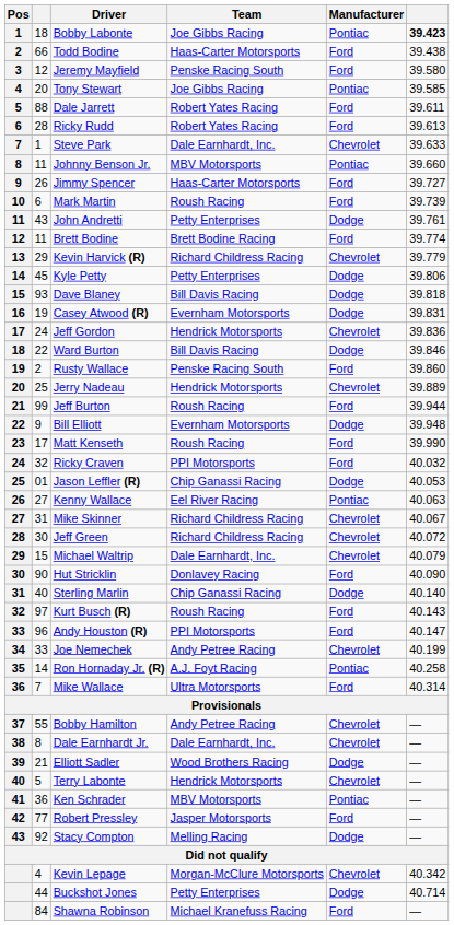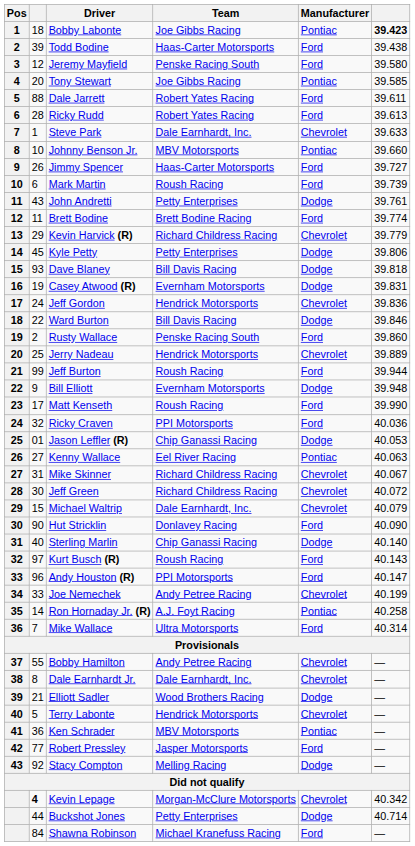 <table class="wikitable" style="font-size:95%">
 <tr>
 <th>Pos</th>
 <th></th>
 <th>Driver</th>
 <th>Team</th>
 <th>Manufacturer</th>
 <th></th>
 </tr>
 <tr>
 <th>1</th>
 <td>18</td>
 <td><a href='#'>Bobby Labonte</a></td>
 <td><a href='#'>Joe Gibbs Racing</a></td>
 <td><a href='#'>Pontiac</a></td>
 <td><strong>39.423</strong></td>
 </tr>
 <tr>
 <th>2</th>
-<td>66</td>
+<td>39</td>
 <td><a href='#'>Todd Bodine</a></td>
 <td><a href='#'>Haas-Carter Motorsports</a></td>
 <td><a href='#'>Ford</a></td>
 <td>39.438</td>
 </tr>
 <tr>
 <th>3</th>
 <td>12</td>
 <td><a href='#'>Jeremy Mayfield</a></td>
 <td><a href='#'>Penske Racing South</a></td>
 <td><a href='#'>Ford</a></td>
 <td>39.580</td>
 </tr>
 <tr>
 <th>4</th>
 <td>20</td>
 <td><a href='#'>Tony Stewart</a></td>
 <td><a href='#'>Joe Gibbs Racing</a></td>
 <td><a href='#'>Pontiac</a></td>
 <td>39.585</td>
 </tr>
 <tr>
 <th>5</th>
 <td>88</td>
 <td><a href='#'>Dale Jarrett</a></td>
 <td><a href='#'>Robert Yates Racing</a></td>
 <td><a href='#'>Ford</a></td>
 <td>39.611</td>
 </tr>
 <tr>
 <th>6</th>
 <td>28</td>
 <td><a href='#'>Ricky Rudd</a></td>
 <td><a href='#'>Robert Yates Racing</a></td>
 <td><a href='#'>Ford</a></td>
 <td>39.613</td>
 </tr>
 <tr>
 <th>7</th>
 <td>1</td>
 <td><a href='#'>Steve Park</a></td>
 <td><a href='#'>Dale Earnhardt, Inc.</a></td>
 <td><a href='#'>Chevrolet</a></td>
 <td>39.633</td>
 </tr>
 <tr>
 <th>8</th>
-<td>11</td>
+<td>10</td>
 <td><a href='#'>Johnny Benson Jr.</a></td>
 <td><a href='#'>MBV Motorsports</a></td>
 <td><a href='#'>Pontiac</a></td>
 <td>39.660</td>
 </tr>
 <tr>
 <th>9</th>
 <td>26</td>
 <td><a href='#'>Jimmy Spencer</a></td>
 <td><a href='#'>Haas-Carter Motorsports</a></td>
 <td><a href='#'>Ford</a></td>
 <td>39.727</td>
 </tr>
 <tr>
 <th>10</th>
 <td>6</td>
 <td><a href='#'>Mark Martin</a></td>
 <td><a href='#'>Roush Racing</a></td>
 <td><a href='#'>Ford</a></td>
 <td>39.739</td>
 </tr>
 <tr>
 <th>11</th>
 <td>43</td>
 <td><a href='#'>John Andretti</a></td>
 <td><a href='#'>Petty Enterprises</a></td>
 <td><a href='#'>Dodge</a></td>
 <td>39.761</td>
 </tr>
 <tr>
 <th>12</th>
 <td>11</td>
 <td><a href='#'>Brett Bodine</a></td>
 <td><a href='#'>Brett Bodine Racing</a></td>
 <td><a href='#'>Ford</a></td>
 <td>39.774</td>
 </tr>
 <tr>
 <th>13</th>
 <td>29</td>
 <td><a href='#'>Kevin Harvick</a> <strong>(R)</strong></td>
 <td><a href='#'>Richard Childress Racing</a></td>
 <td><a href='#'>Chevrolet</a></td>
 <td>39.779</td>
 </tr>
 <tr>
 <th>14</th>
 <td>45</td>
 <td><a href='#'>Kyle Petty</a></td>
 <td><a href='#'>Petty Enterprises</a></td>
 <td><a href='#'>Dodge</a></td>
 <td>39.806</td>
 </tr>
 <tr>
 <th>15</th>
 <td>93</td>
 <td><a href='#'>Dave Blaney</a></td>
 <td><a href='#'>Bill Davis Racing</a></td>
 <td><a href='#'>Dodge</a></td>
 <td>39.818</td>
 </tr>
 <tr>
 <th>16</th>
 <td>19</td>
 <td><a href='#'>Casey Atwood</a> <strong>(R)</strong></td>
 <td><a href='#'>Evernham Motorsports</a></td>
 <td><a href='#'>Dodge</a></td>
 <td>39.831</td>
 </tr>
 <tr>
 <th>17</th>
 <td>24</td>
 <td><a href='#'>Jeff Gordon</a></td>
 <td><a href='#'>Hendrick Motorsports</a></td>
 <td><a href='#'>Chevrolet</a></td>
 <td>39.836</td>
 </tr>
 <tr>
 <th>18</th>
 <td>22</td>
 <td><a href='#'>Ward Burton</a></td>
 <td><a href='#'>Bill Davis Racing</a></td>
 <td><a href='#'>Dodge</a></td>
 <td>39.846</td>
 </tr>
 <tr>
 <th>19</th>
 <td>2</td>
 <td><a href='#'>Rusty Wallace</a></td>
 <td><a href='#'>Penske Racing South</a></td>
 <td><a href='#'>Ford</a></td>
 <td>39.860</td>
 </tr>
 <tr>
 <th>20</th>
 <td>25</td>
 <td><a href='#'>Jerry Nadeau</a></td>
 <td><a href='#'>Hendrick Motorsports</a></td>
 <td><a href='#'>Chevrolet</a></td>
 <td>39.889</td>
 </tr>
 <tr>
 <th>21</th>
 <td>99</td>
 <td><a href='#'>Jeff Burton</a></td>
 <td><a href='#'>Roush Racing</a></td>
 <td><a href='#'>Ford</a></td>
 <td>39.944</td>
 </tr>
 <tr>
 <th>22</th>
 <td>9</td>
 <td><a href='#'>Bill Elliott</a></td>
 <td><a href='#'>Evernham Motorsports</a></td>
 <td><a href='#'>Dodge</a></td>
 <td>39.948</td>
 </tr>
 <tr>
 <th>23</th>
 <td>17</td>
 <td><a href='#'>Matt Kenseth</a></td>
 <td><a href='#'>Roush Racing</a></td>
 <td><a href='#'>Ford</a></td>
 <td>39.990</td>
 </tr>
 <tr>
 <th>24</th>
 <td>32</td>
 <td><a href='#'>Ricky Craven</a></td>
 <td><a href='#'>PPI Motorsports</a></td>
 <td><a href='#'>Ford</a></td>
-<td>40.032</td>
+<td>40.036</td>
 </tr>
 <tr>
 <th>25</th>
 <td>01</td>
 <td><a href='#'>Jason Leffler</a> <strong>(R)</strong></td>
 <td><a href='#'>Chip Ganassi Racing</a></td>
 <td><a href='#'>Dodge</a></td>
 <td>40.053</td>
 </tr>
 <tr>
 <th>26</th>
 <td>27</td>
 <td><a href='#'>Kenny Wallace</a></td>
 <td><a href='#'>Eel River Racing</a></td>
 <td><a href='#'>Pontiac</a></td>
 <td>40.063</td>
 </tr>
 <tr>
 <th>27</th>
 <td>31</td>
 <td><a href='#'>Mike Skinner</a></td>
 <td><a href='#'>Richard Childress Racing</a></td>
 <td><a href='#'>Chevrolet</a></td>
 <td>40.067</td>
 </tr>
 <tr>
 <th>28</th>
 <td>30</td>
 <td><a href='#'>Jeff Green</a></td>
 <td><a href='#'>Richard Childress Racing</a></td>
 <td><a href='#'>Chevrolet</a></td>
 <td>40.072</td>
 </tr>
 <tr>
 <th>29</th>
 <td>15</td>
 <td><a href='#'>Michael Waltrip</a></td>
 <td><a href='#'>Dale Earnhardt, Inc.</a></td>
 <td><a href='#'>Chevrolet</a></td>
 <td>40.079</td>
 </tr>
 <tr>
 <th>30</th>
 <td>90</td>
 <td><a href='#'>Hut Stricklin</a></td>
 <td><a href='#'>Donlavey Racing</a></td>
 <td><a href='#'>Ford</a></td>
 <td>40.090</td>
 </tr>
 <tr>
 <th>31</th>
 <td>40</td>
 <td><a href='#'>Sterling Marlin</a></td>
 <td><a href='#'>Chip Ganassi Racing</a></td>
 <td><a href='#'>Dodge</a></td>
 <td>40.140</td>
 </tr>
 <tr>
 <th>32</th>
 <td>97</td>
 <td><a href='#'>Kurt Busch</a> <strong>(R)</strong></td>
 <td><a href='#'>Roush Racing</a></td>
 <td><a href='#'>Ford</a></td>
 <td>40.143</td>
 </tr>
 <tr>
 <th>33</th>
 <td>96</td>
 <td><a href='#'>Andy Houston</a> <strong>(R)</strong></td>
 <td><a href='#'>PPI Motorsports</a></td>
 <td><a href='#'>Ford</a></td>
 <td>40.147</td>
 </tr>
 <tr>
 <th>34</th>
 <td>33</td>
 <td><a href='#'>Joe Nemechek</a></td>
 <td><a href='#'>Andy Petree Racing</a></td>
 <td><a href='#'>Chevrolet</a></td>
 <td>40.199</td>
 </tr>
 <tr>
 <th>35</th>
 <td>14</td>
 <td><a href='#'>Ron Hornaday Jr.</a> <strong>(R)</strong></td>
 <td><a href='#'>A.J. Foyt Racing</a></td>
 <td><a href='#'>Pontiac</a></td>
 <td>40.258</td>
 </tr>
 <tr>
 <th>36</th>
 <td>7</td>
 <td><a href='#'>Mike Wallace</a></td>
 <td><a href='#'>Ultra Motorsports</a></td>
 <td><a href='#'>Ford</a></td>
 <td>40.314</td>
 </tr>
 <tr>
 <th colspan="6">Provisionals</th>
 </tr>
 <tr>
 <th>37</th>
 <td>55</td>
 <td><a href='#'>Bobby Hamilton</a></td>
 <td><a href='#'>Andy Petree Racing</a></td>
 <td><a href='#'>Chevrolet</a></td>
 <td>—</td>
 </tr>
 <tr>
 <th>38</th>
 <td>8</td>
 <td><a href='#'>Dale Earnhardt Jr.</a></td>
 <td><a href='#'>Dale Earnhardt, Inc.</a></td>
 <td><a href='#'>Chevrolet</a></td>
 <td>—</td>
 </tr>
 <tr>
 <th>39</th>
 <td>21</td>
 <td><a href='#'>Elliott Sadler</a></td>
 <td><a href='#'>Wood Brothers Racing</a></td>
 <td><a href='#'>Dodge</a></td>
 <td>—</td>
 </tr>
 <tr>
 <th>40</th>
 <td>5</td>
 <td><a href='#'>Terry Labonte</a></td>
 <td><a href='#'>Hendrick Motorsports</a></td>
 <td><a href='#'>Chevrolet</a></td>
 <td>—</td>
 </tr>
 <tr>
 <th>41</th>
 <td>36</td>
 <td><a href='#'>Ken Schrader</a></td>
 <td><a href='#'>MBV Motorsports</a></td>
 <td><a href='#'>Pontiac</a></td>
 <td>—</td>
 </tr>
 <tr>
 <th>42</th>
 <td>77</td>
 <td><a href='#'>Robert Pressley</a></td>
 <td><a href='#'>Jasper Motorsports</a></td>
 <td><a href='#'>Ford</a></td>
 <td>—</td>
 </tr>
 <tr>
 <th>43</th>
 <td>92</td>
 <td><a href='#'>Stacy Compton</a></td>
 <td><a href='#'>Melling Racing</a></td>
 <td><a href='#'>Dodge</a></td>
 <td>—</td>
 </tr>
 <tr>
 <th colspan="6">Did not qualify</th>
 </tr>
 <tr>
 <th></th>
-<td>4</td>
+<td><strong>4</strong></td>
 <td><a href='#'>Kevin Lepage</a></td>
 <td><a href='#'>Morgan-McClure Motorsports</a></td>
 <td><a href='#'>Chevrolet</a></td>
 <td>40.342</td>
 </tr>
 <tr>
 <th></th>
 <td>44</td>
 <td><a href='#'>Buckshot Jones</a></td>
 <td><a href='#'>Petty Enterprises</a></td>
 <td><a href='#'>Dodge</a></td>
 <td>40.714</td>
 </tr>
 <tr>
 <th></th>
 <td>84</td>
 <td><a href='#'>Shawna Robinson</a></td>
 <td><a href='#'>Michael Kranefuss Racing</a></td>
 <td><a href='#'>Ford</a></td>
 <td>—</td>
 </tr>
 </table>
